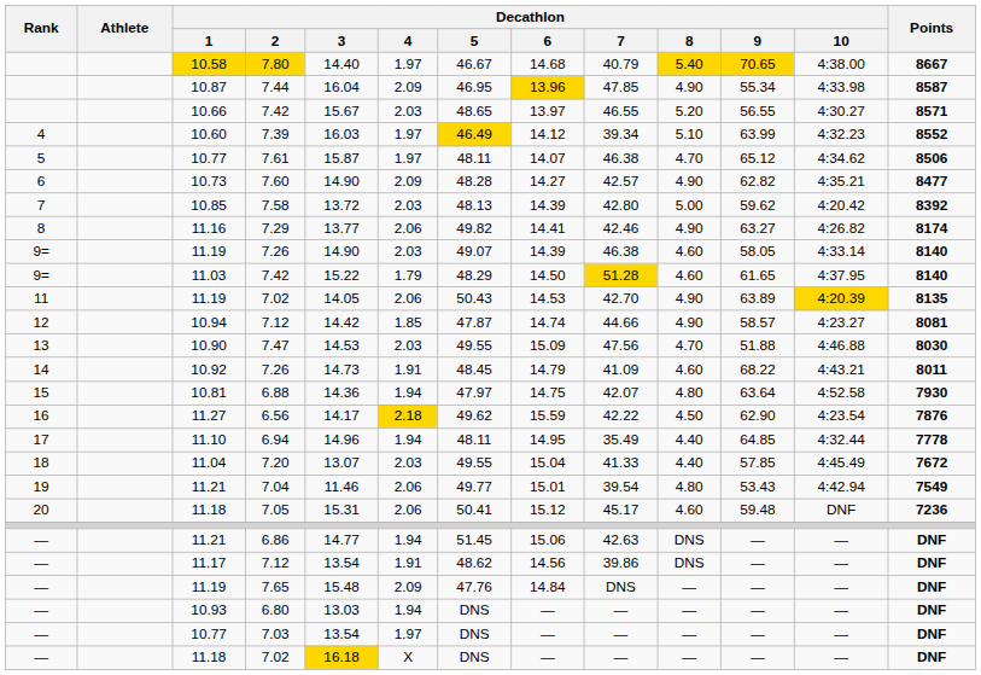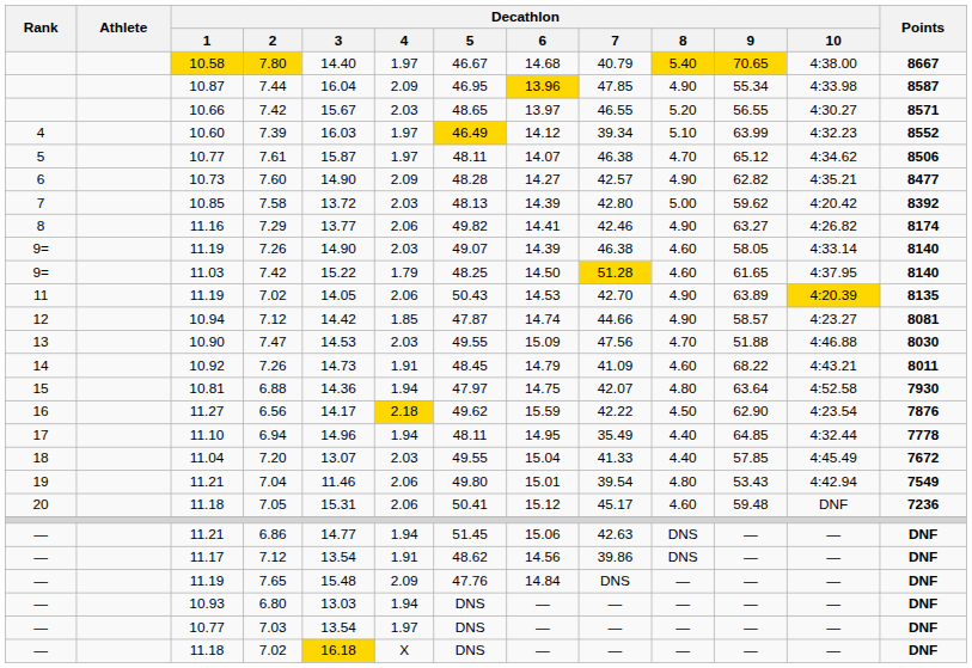 <table class="wikitable" style=" text-align:center; font-size:110%;" width="95%">
 <tr>
 <th rowspan="2">Rank</th>
 <th rowspan="2">Athlete</th>
 <th colspan="10">Decathlon</th>
 <th rowspan="2">Points</th>
 </tr>
 <tr>
 <th>1</th>
 <th>2</th>
 <th>3</th>
 <th>4</th>
 <th>5</th>
 <th>6</th>
 <th>7</th>
 <th>8</th>
 <th>9</th>
 <th>10</th>
 </tr>
 <tr>
 <td></td>
 <td align=left></td>
 <td bgcolor=gold>10.58</td>
 <td bgcolor=gold>7.80</td>
 <td>14.40</td>
 <td>1.97</td>
 <td>46.67</td>
 <td>14.68</td>
 <td>40.79</td>
 <td bgcolor=gold>5.40</td>
 <td bgcolor=gold>70.65</td>
 <td>4:38.00</td>
 <td><strong>8667</strong></td>
 </tr>
 <tr>
 <td></td>
 <td align=left></td>
 <td>10.87</td>
 <td>7.44</td>
 <td>16.04</td>
 <td>2.09</td>
 <td>46.95</td>
 <td bgcolor=gold>13.96</td>
 <td>47.85</td>
 <td>4.90</td>
 <td>55.34</td>
 <td>4:33.98</td>
 <td><strong>8587</strong></td>
 </tr>
 <tr>
 <td></td>
 <td align=left></td>
 <td>10.66</td>
 <td>7.42</td>
 <td>15.67</td>
 <td>2.03</td>
 <td>48.65</td>
 <td>13.97</td>
 <td>46.55</td>
 <td>5.20</td>
 <td>56.55</td>
 <td>4:30.27</td>
 <td><strong>8571</strong></td>
 </tr>
 <tr>
 <td>4</td>
 <td align=left></td>
 <td>10.60</td>
 <td>7.39</td>
 <td>16.03</td>
 <td>1.97</td>
 <td bgcolor=gold>46.49</td>
 <td>14.12</td>
 <td>39.34</td>
 <td>5.10</td>
 <td>63.99</td>
 <td>4:32.23</td>
 <td><strong>8552</strong></td>
 </tr>
 <tr>
 <td>5</td>
 <td align=left></td>
 <td>10.77</td>
 <td>7.61</td>
 <td>15.87</td>
 <td>1.97</td>
 <td>48.11</td>
 <td>14.07</td>
 <td>46.38</td>
 <td>4.70</td>
 <td>65.12</td>
 <td>4:34.62</td>
 <td><strong>8506</strong></td>
 </tr>
 <tr>
 <td>6</td>
 <td align=left></td>
 <td>10.73</td>
 <td>7.60</td>
 <td>14.90</td>
 <td>2.09</td>
 <td>48.28</td>
 <td>14.27</td>
 <td>42.57</td>
 <td>4.90</td>
 <td>62.82</td>
 <td>4:35.21</td>
 <td><strong>8477</strong></td>
 </tr>
 <tr>
 <td>7</td>
 <td align=left></td>
 <td>10.85</td>
 <td>7.58</td>
 <td>13.72</td>
 <td>2.03</td>
 <td>48.13</td>
 <td>14.39</td>
 <td>42.80</td>
 <td>5.00</td>
 <td>59.62</td>
 <td>4:20.42</td>
 <td><strong>8392</strong></td>
 </tr>
 <tr>
 <td>8</td>
 <td align=left></td>
 <td>11.16</td>
 <td>7.29</td>
 <td>13.77</td>
 <td>2.06</td>
 <td>49.82</td>
 <td>14.41</td>
 <td>42.46</td>
 <td>4.90</td>
 <td>63.27</td>
 <td>4:26.82</td>
 <td><strong>8174</strong></td>
 </tr>
 <tr>
 <td>9=</td>
 <td align=left></td>
 <td>11.19</td>
 <td>7.26</td>
 <td>14.90</td>
 <td>2.03</td>
 <td>49.07</td>
 <td>14.39</td>
 <td>46.38</td>
 <td>4.60</td>
 <td>58.05</td>
 <td>4:33.14</td>
 <td><strong>8140</strong></td>
 </tr>
 <tr>
 <td>9=</td>
 <td align=left></td>
 <td>11.03</td>
 <td>7.42</td>
 <td>15.22</td>
 <td>1.79</td>
-<td>48.29</td>
+<td>48.25</td>
 <td>14.50</td>
 <td bgcolor=gold>51.28</td>
 <td>4.60</td>
 <td>61.65</td>
 <td>4:37.95</td>
 <td><strong>8140</strong></td>
 </tr>
 <tr>
 <td>11</td>
 <td align=left></td>
 <td>11.19</td>
 <td>7.02</td>
 <td>14.05</td>
 <td>2.06</td>
 <td>50.43</td>
 <td>14.53</td>
 <td>42.70</td>
 <td>4.90</td>
 <td>63.89</td>
 <td bgcolor=gold>4:20.39</td>
 <td><strong>8135</strong></td>
 </tr>
 <tr>
 <td>12</td>
 <td align=left></td>
 <td>10.94</td>
 <td>7.12</td>
 <td>14.42</td>
 <td>1.85</td>
 <td>47.87</td>
 <td>14.74</td>
 <td>44.66</td>
 <td>4.90</td>
 <td>58.57</td>
 <td>4:23.27</td>
 <td><strong>8081</strong></td>
 </tr>
 <tr>
 <td>13</td>
 <td align=left></td>
 <td>10.90</td>
 <td>7.47</td>
 <td>14.53</td>
 <td>2.03</td>
 <td>49.55</td>
 <td>15.09</td>
 <td>47.56</td>
 <td>4.70</td>
 <td>51.88</td>
 <td>4:46.88</td>
 <td><strong>8030</strong></td>
 </tr>
 <tr>
 <td>14</td>
 <td align=left></td>
 <td>10.92</td>
 <td>7.26</td>
 <td>14.73</td>
 <td>1.91</td>
 <td>48.45</td>
 <td>14.79</td>
 <td>41.09</td>
 <td>4.60</td>
 <td>68.22</td>
 <td>4:43.21</td>
 <td><strong>8011</strong></td>
 </tr>
 <tr>
 <td>15</td>
 <td align=left></td>
 <td>10.81</td>
 <td>6.88</td>
 <td>14.36</td>
 <td>1.94</td>
 <td>47.97</td>
 <td>14.75</td>
 <td>42.07</td>
 <td>4.80</td>
 <td>63.64</td>
 <td>4:52.58</td>
 <td><strong>7930</strong></td>
 </tr>
 <tr>
 <td>16</td>
 <td align=left></td>
 <td>11.27</td>
 <td>6.56</td>
 <td>14.17</td>
 <td bgcolor=gold>2.18</td>
 <td>49.62</td>
 <td>15.59</td>
 <td>42.22</td>
 <td>4.50</td>
 <td>62.90</td>
 <td>4:23.54</td>
 <td><strong>7876</strong></td>
 </tr>
 <tr>
 <td>17</td>
 <td align=left></td>
 <td>11.10</td>
 <td>6.94</td>
 <td>14.96</td>
 <td>1.94</td>
 <td>48.11</td>
 <td>14.95</td>
 <td>35.49</td>
 <td>4.40</td>
 <td>64.85</td>
 <td>4:32.44</td>
 <td><strong>7778</strong></td>
 </tr>
 <tr>
 <td>18</td>
 <td align=left></td>
 <td>11.04</td>
 <td>7.20</td>
 <td>13.07</td>
 <td>2.03</td>
 <td>49.55</td>
 <td>15.04</td>
 <td>41.33</td>
 <td>4.40</td>
 <td>57.85</td>
 <td>4:45.49</td>
 <td><strong>7672</strong></td>
 </tr>
 <tr>
 <td>19</td>
 <td align=left></td>
 <td>11.21</td>
 <td>7.04</td>
 <td>11.46</td>
 <td>2.06</td>
-<td>49.77</td>
+<td>49.80</td>
 <td>15.01</td>
 <td>39.54</td>
 <td>4.80</td>
 <td>53.43</td>
 <td>4:42.94</td>
 <td><strong>7549</strong></td>
 </tr>
 <tr>
 <td>20</td>
 <td align=left></td>
 <td>11.18</td>
 <td>7.05</td>
 <td>15.31</td>
 <td>2.06</td>
 <td>50.41</td>
 <td>15.12</td>
 <td>45.17</td>
 <td>4.60</td>
 <td>59.48</td>
 <td>DNF</td>
 <td><strong>7236</strong></td>
 </tr>
 <tr>
 <td colspan=13 bgcolor=lightgray></td>
 </tr>
 <tr>
 <td>—</td>
 <td align=left></td>
 <td>11.21</td>
 <td>6.86</td>
 <td>14.77</td>
 <td>1.94</td>
 <td>51.45</td>
 <td>15.06</td>
 <td>42.63</td>
 <td>DNS</td>
 <td>—</td>
 <td>—</td>
 <td><strong>DNF </strong></td>
 </tr>
 <tr>
 <td>—</td>
 <td align=left></td>
 <td>11.17</td>
 <td>7.12</td>
 <td>13.54</td>
 <td>1.91</td>
 <td>48.62</td>
 <td>14.56</td>
 <td>39.86</td>
 <td>DNS</td>
 <td>—</td>
 <td>—</td>
 <td><strong>DNF </strong></td>
 </tr>
 <tr>
 <td>—</td>
 <td align=left></td>
 <td>11.19</td>
 <td>7.65</td>
 <td>15.48</td>
 <td>2.09</td>
 <td>47.76</td>
 <td>14.84</td>
 <td>DNS</td>
 <td>—</td>
 <td>—</td>
 <td>—</td>
 <td><strong>DNF </strong></td>
 </tr>
 <tr>
 <td>—</td>
 <td align=left></td>
 <td>10.93</td>
 <td>6.80</td>
 <td>13.03</td>
 <td>1.94</td>
 <td>DNS</td>
 <td>—</td>
 <td>—</td>
 <td>—</td>
 <td>—</td>
 <td>—</td>
 <td><strong>DNF </strong></td>
 </tr>
 <tr>
 <td>—</td>
 <td align=left></td>
 <td>10.77</td>
 <td>7.03</td>
 <td>13.54</td>
 <td>1.97</td>
 <td>DNS</td>
 <td>—</td>
 <td>—</td>
 <td>—</td>
 <td>—</td>
 <td>—</td>
 <td><strong>DNF </strong></td>
 </tr>
 <tr>
 <td>—</td>
 <td align=left></td>
 <td>11.18</td>
 <td>7.02</td>
 <td bgcolor=gold>16.18</td>
 <td>X</td>
 <td>DNS</td>
 <td>—</td>
 <td>—</td>
 <td>—</td>
 <td>—</td>
 <td>—</td>
 <td><strong>DNF </strong></td>
 </tr>
 </table>
